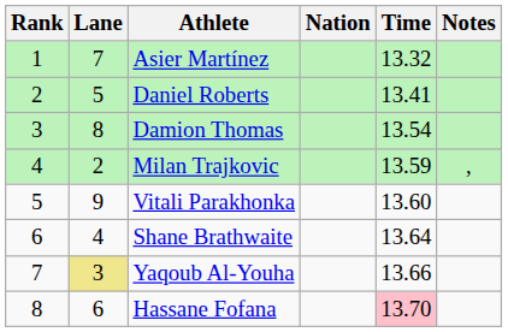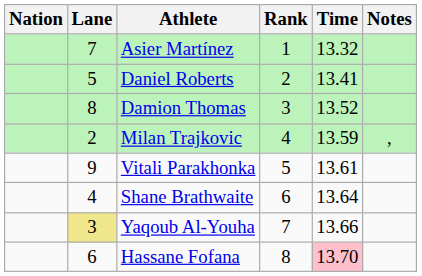 <table class="wikitable sortable" style="text-align:center;">
 <tr>
-<th>Rank</th>
+<th>Nation</th>
 <th>Lane</th>
 <th>Athlete</th>
-<th>Nation</th>
+<th>Rank</th>
 <th>Time</th>
 <th>Notes</th>
 </tr>
 <tr bgcolor="#bbf3bb">
-<td>1</td>
+<td align="left"></td>
 <td>7</td>
 <td align="left"><a href='#'>Asier Martínez</a></td>
-<td align="left"></td>
+<td>1</td>
 <td>13.32</td>
 <td></td>
 </tr>
 <tr bgcolor="#bbf3bb">
-<td>2</td>
+<td align="left"></td>
 <td>5</td>
 <td align="left"><a href='#'>Daniel Roberts</a></td>
-<td align="left"></td>
+<td>2</td>
 <td>13.41</td>
 <td></td>
 </tr>
 <tr bgcolor="#bbf3bb">
-<td>3</td>
+<td align="left"></td>
 <td>8</td>
 <td align="left"><a href='#'>Damion Thomas</a></td>
-<td align="left"></td>
-<td>13.54</td>
+<td>3</td>
+<td>13.52</td>
 <td></td>
 </tr>
 <tr bgcolor="#bbf3bb">
-<td>4</td>
+<td align="left"></td>
 <td>2</td>
 <td align="left"><a href='#'>Milan Trajkovic</a></td>
-<td align="left"></td>
+<td>4</td>
 <td>13.59</td>
 <td>, </td>
 </tr>
 <tr>
-<td>5</td>
+<td align="left"></td>
 <td>9</td>
 <td align="left"><a href='#'>Vitali Parakhonka</a></td>
-<td align="left"></td>
-<td>13.60</td>
+<td>5</td>
+<td>13.61</td>
 <td></td>
 </tr>
 <tr>
-<td>6</td>
+<td align="left"></td>
 <td>4</td>
 <td align="left"><a href='#'>Shane Brathwaite</a></td>
-<td align="left"></td>
+<td>6</td>
 <td>13.64</td>
 <td></td>
 </tr>
 <tr>
-<td>7</td>
+<td align="left"></td>
 <td style="background: khaki;">3</td>
 <td align="left"><a href='#'>Yaqoub Al-Youha</a></td>
-<td align="left"></td>
+<td>7</td>
 <td>13.66</td>
 <td></td>
 </tr>
 <tr>
-<td>8</td>
+<td align="left"></td>
 <td>6</td>
 <td align="left"><a href='#'>Hassane Fofana</a></td>
-<td align="left"></td>
+<td>8</td>
 <td style="background: pink;">13.70</td>
 <td></td>
 </tr>
 </table>
